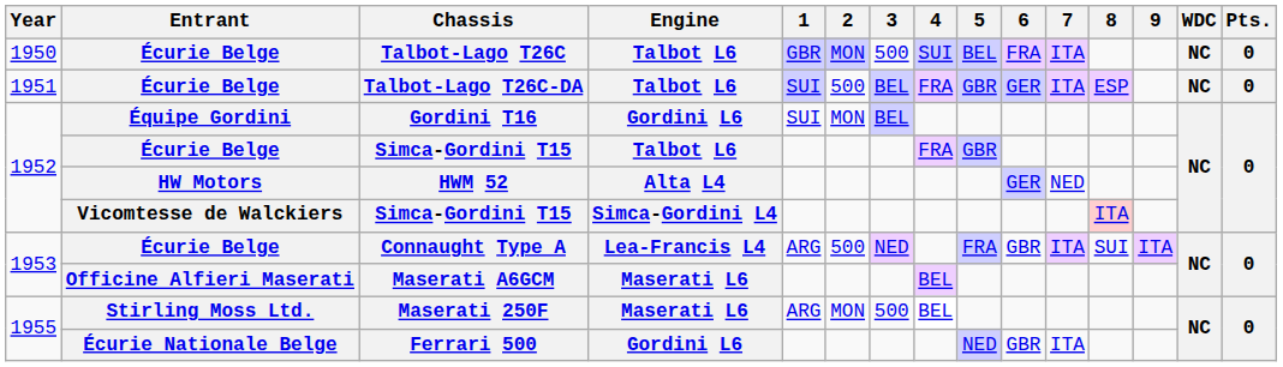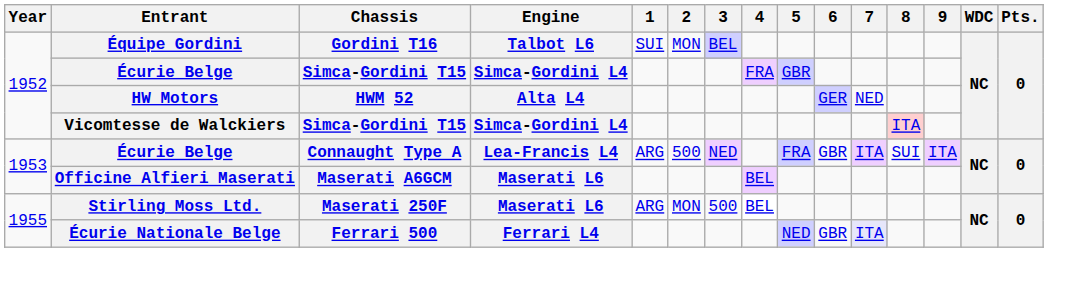 <table class="wikitable" style="text-align:center; font-size:90%">
 <tr>
 <th>Year</th>
 <th>Entrant</th>
 <th>Chassis</th>
 <th>Engine</th>
 <th>1</th>
 <th>2</th>
 <th>3</th>
 <th>4</th>
 <th>5</th>
 <th>6</th>
 <th>7</th>
 <th>8</th>
 <th>9</th>
 <th>WDC</th>
 <th>Pts.</th>
 </tr>
 <tr>
-<td><a href='#'>1950</a></td>
-<th><a href='#'>Écurie Belge</a></th>
-<th><a href='#'>Talbot-Lago</a> <a href='#'>T26C</a></th>
-<th><a href='#'>Talbot</a> <a href='#'>L6</a></th>
-<td style="background:#cfcfff;"><a href='#'>GBR</a><br></td>
-<td style="background:#cfcfff;"><a href='#'>MON</a><br></td>
-<td><a href='#'>500</a></td>
-<td style="background:#cfcfff;"><a href='#'>SUI</a><br></td>
-<td style="background:#cfcfff;"><a href='#'>BEL</a><br></td>
-<td style="background:#efcfff;"><a href='#'>FRA</a><br></td>
-<td style="background:#efcfff;"><a href='#'>ITA</a><br></td>
-<td></td>
-<td></td>
-<th>NC</th>
-<th>0</th>
-</tr>
-<tr>
-<td><a href='#'>1951</a></td>
-<th><a href='#'>Écurie Belge</a></th>
-<th><a href='#'>Talbot-Lago</a> <a href='#'>T26C-DA</a></th>
-<th><a href='#'>Talbot</a> <a href='#'>L6</a></th>
-<td style="background:#cfcfff;"><a href='#'>SUI</a><br></td>
-<td><a href='#'>500</a></td>
-<td style="background:#cfcfff;"><a href='#'>BEL</a><br></td>
-<td style="background:#efcfff;"><a href='#'>FRA</a><br></td>
-<td style="background:#cfcfff;"><a href='#'>GBR</a><br></td>
-<td style="background:#cfcfff;"><a href='#'>GER</a><br></td>
-<td style="background:#efcfff;"><a href='#'>ITA</a><br></td>
-<td style="background:#efcfff;"><a href='#'>ESP</a><br></td>
-<td></td>
-<th>NC</th>
-<th>0</th>
-</tr>
-<tr>
 <td rowspan="4"><a href='#'>1952</a></td>
 <th><a href='#'>Équipe Gordini</a></th>
 <th><a href='#'>Gordini</a> <a href='#'>T16</a></th>
-<th><a href='#'>Gordini</a> <a href='#'>L6</a></th>
+<th><a href='#'>Talbot</a> <a href='#'>L6</a></th>
 <td><a href='#'>SUI</a></td>
 <td><a href='#'>MON</a></td>
 <td style="background:#cfcfff;"><a href='#'>BEL</a><br></td>
 <td></td>
 <td></td>
 <td></td>
 <td></td>
 <td></td>
 <td></td>
 <th rowspan="4">NC</th>
 <th rowspan="4">0</th>
 </tr>
 <tr>
 <th><a href='#'>Écurie Belge</a></th>
 <th><a href='#'>Simca</a>-<a href='#'>Gordini</a> <a href='#'>T15</a></th>
-<th><a href='#'>Talbot</a> <a href='#'>L6</a></th>
+<th><a href='#'>Simca</a>-<a href='#'>Gordini</a> <a href='#'>L4</a></th>
 <td></td>
 <td></td>
 <td></td>
 <td style="background:#efcfff;"><a href='#'>FRA</a><br></td>
 <td style="background:#cfcfff;"><a href='#'>GBR</a><br></td>
 <td></td>
 <td></td>
 <td></td>
 <td></td>
 </tr>
 <tr>
 <th><a href='#'>HW Motors</a></th>
 <th><a href='#'>HWM</a> <a href='#'>52</a></th>
 <th><a href='#'>Alta</a> <a href='#'>L4</a></th>
 <td></td>
 <td></td>
 <td></td>
 <td></td>
 <td></td>
 <td style="background:#cfcfff;"><a href='#'>GER</a><br></td>
 <td><a href='#'>NED</a></td>
 <td></td>
 <td></td>
 </tr>
 <tr>
 <th>Vicomtesse de Walckiers</th>
 <th><a href='#'>Simca</a>-<a href='#'>Gordini</a> <a href='#'>T15</a></th>
 <th><a href='#'>Simca</a>-<a href='#'>Gordini</a> <a href='#'>L4</a></th>
 <td></td>
 <td></td>
 <td></td>
 <td></td>
 <td></td>
 <td></td>
 <td></td>
 <td style="background:#ffcfcf;"><a href='#'>ITA</a><br></td>
 <td></td>
 </tr>
 <tr>
 <td rowspan="2"><a href='#'>1953</a></td>
 <th><a href='#'>Écurie Belge</a></th>
 <th><a href='#'>Connaught</a> <a href='#'>Type A</a></th>
 <th><a href='#'>Lea-Francis</a> <a href='#'>L4</a></th>
 <td><a href='#'>ARG</a></td>
 <td><a href='#'>500</a></td>
 <td style="background:#efcfff;"><a href='#'>NED</a><br></td>
 <td></td>
 <td style="background:#cfcfff;"><a href='#'>FRA</a><br></td>
 <td><a href='#'>GBR</a></td>
 <td style="background:#efcfff;"><a href='#'>ITA</a><br></td>
 <td><a href='#'>SUI</a></td>
 <td style="background:#efcfff;"><a href='#'>ITA</a><br></td>
 <th rowspan="2">NC</th>
 <th rowspan="2">0</th>
 </tr>
 <tr>
 <th><a href='#'>Officine Alfieri Maserati</a></th>
 <th><a href='#'>Maserati</a> <a href='#'>A6GCM</a></th>
 <th><a href='#'>Maserati</a> <a href='#'>L6</a></th>
 <td></td>
 <td></td>
 <td></td>
 <td style="background:#efcfff;"><a href='#'>BEL</a><br></td>
 <td></td>
 <td></td>
 <td></td>
 <td></td>
 <td></td>
 </tr>
 <tr>
 <td rowspan="2"><a href='#'>1955</a></td>
 <th><a href='#'>Stirling Moss Ltd.</a></th>
 <th><a href='#'>Maserati</a> <a href='#'>250F</a></th>
 <th><a href='#'>Maserati</a> <a href='#'>L6</a></th>
 <td><a href='#'>ARG</a></td>
 <td><a href='#'>MON</a></td>
 <td><a href='#'>500</a></td>
 <td style="background:#ffffff;"><a href='#'>BEL</a><br></td>
 <td></td>
 <td></td>
 <td></td>
 <td></td>
 <td></td>
 <th rowspan="2">NC</th>
 <th rowspan="2">0</th>
 </tr>
 <tr>
 <th><a href='#'>Écurie Nationale Belge</a></th>
 <th><a href='#'>Ferrari</a> <a href='#'>500</a></th>
-<th><a href='#'>Gordini</a> <a href='#'>L6</a></th>
+<th><a href='#'>Ferrari</a> <a href='#'>L4</a></th>
 <td></td>
 <td></td>
 <td></td>
 <td></td>
 <td style="background:#cfcfff;"><a href='#'>NED</a><br></td>
 <td><a href='#'>GBR</a></td>
-<td><a href='#'>ITA</a></td>
+<td style="background: lavender;"><a href='#'>ITA</a></td>
 <td></td>
 <td></td>
 </tr>
 </table>
